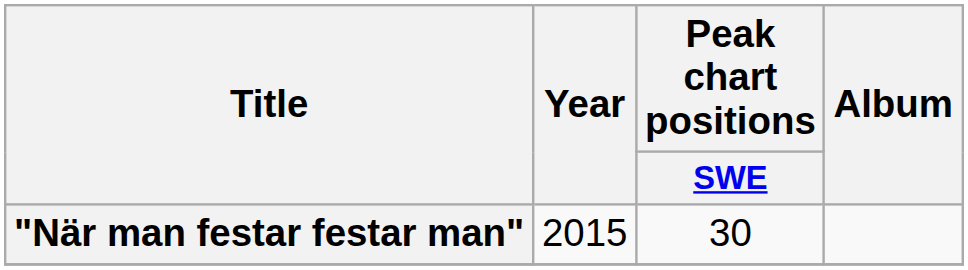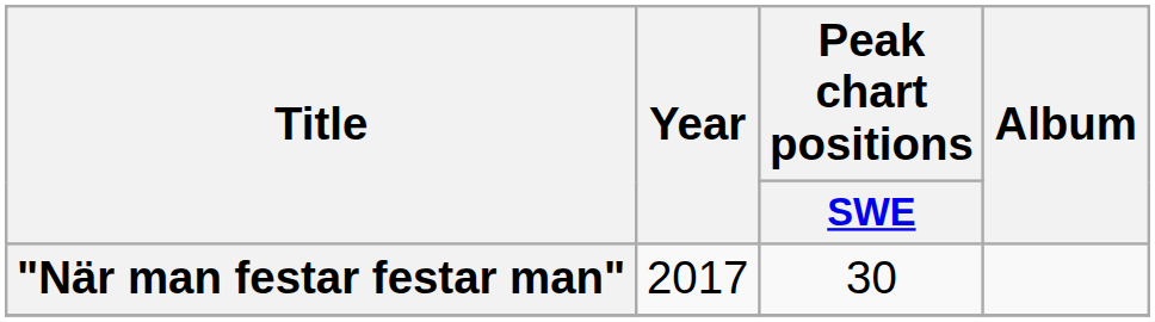 <table class="wikitable plainrowheaders" style="text-align:center;">
 <tr>
 <th scope="col" rowspan="2">Title</th>
 <th scope="col" rowspan="2">Year</th>
 <th scope="col" colspan="1">Peak chart positions</th>
 <th scope="col" rowspan="2">Album</th>
 </tr>
 <tr>
 <th scope="col" style="width:3em;font-size:85%;"><a href='#'>SWE</a></th>
 </tr>
 <tr>
 <th scope="row">"När man festar festar man"<br> </th>
-<td>2015</td>
+<td>2017</td>
 <td>30<br></td>
 <td></td>
 </tr>
 <tr>
 </tr>
 </table>
